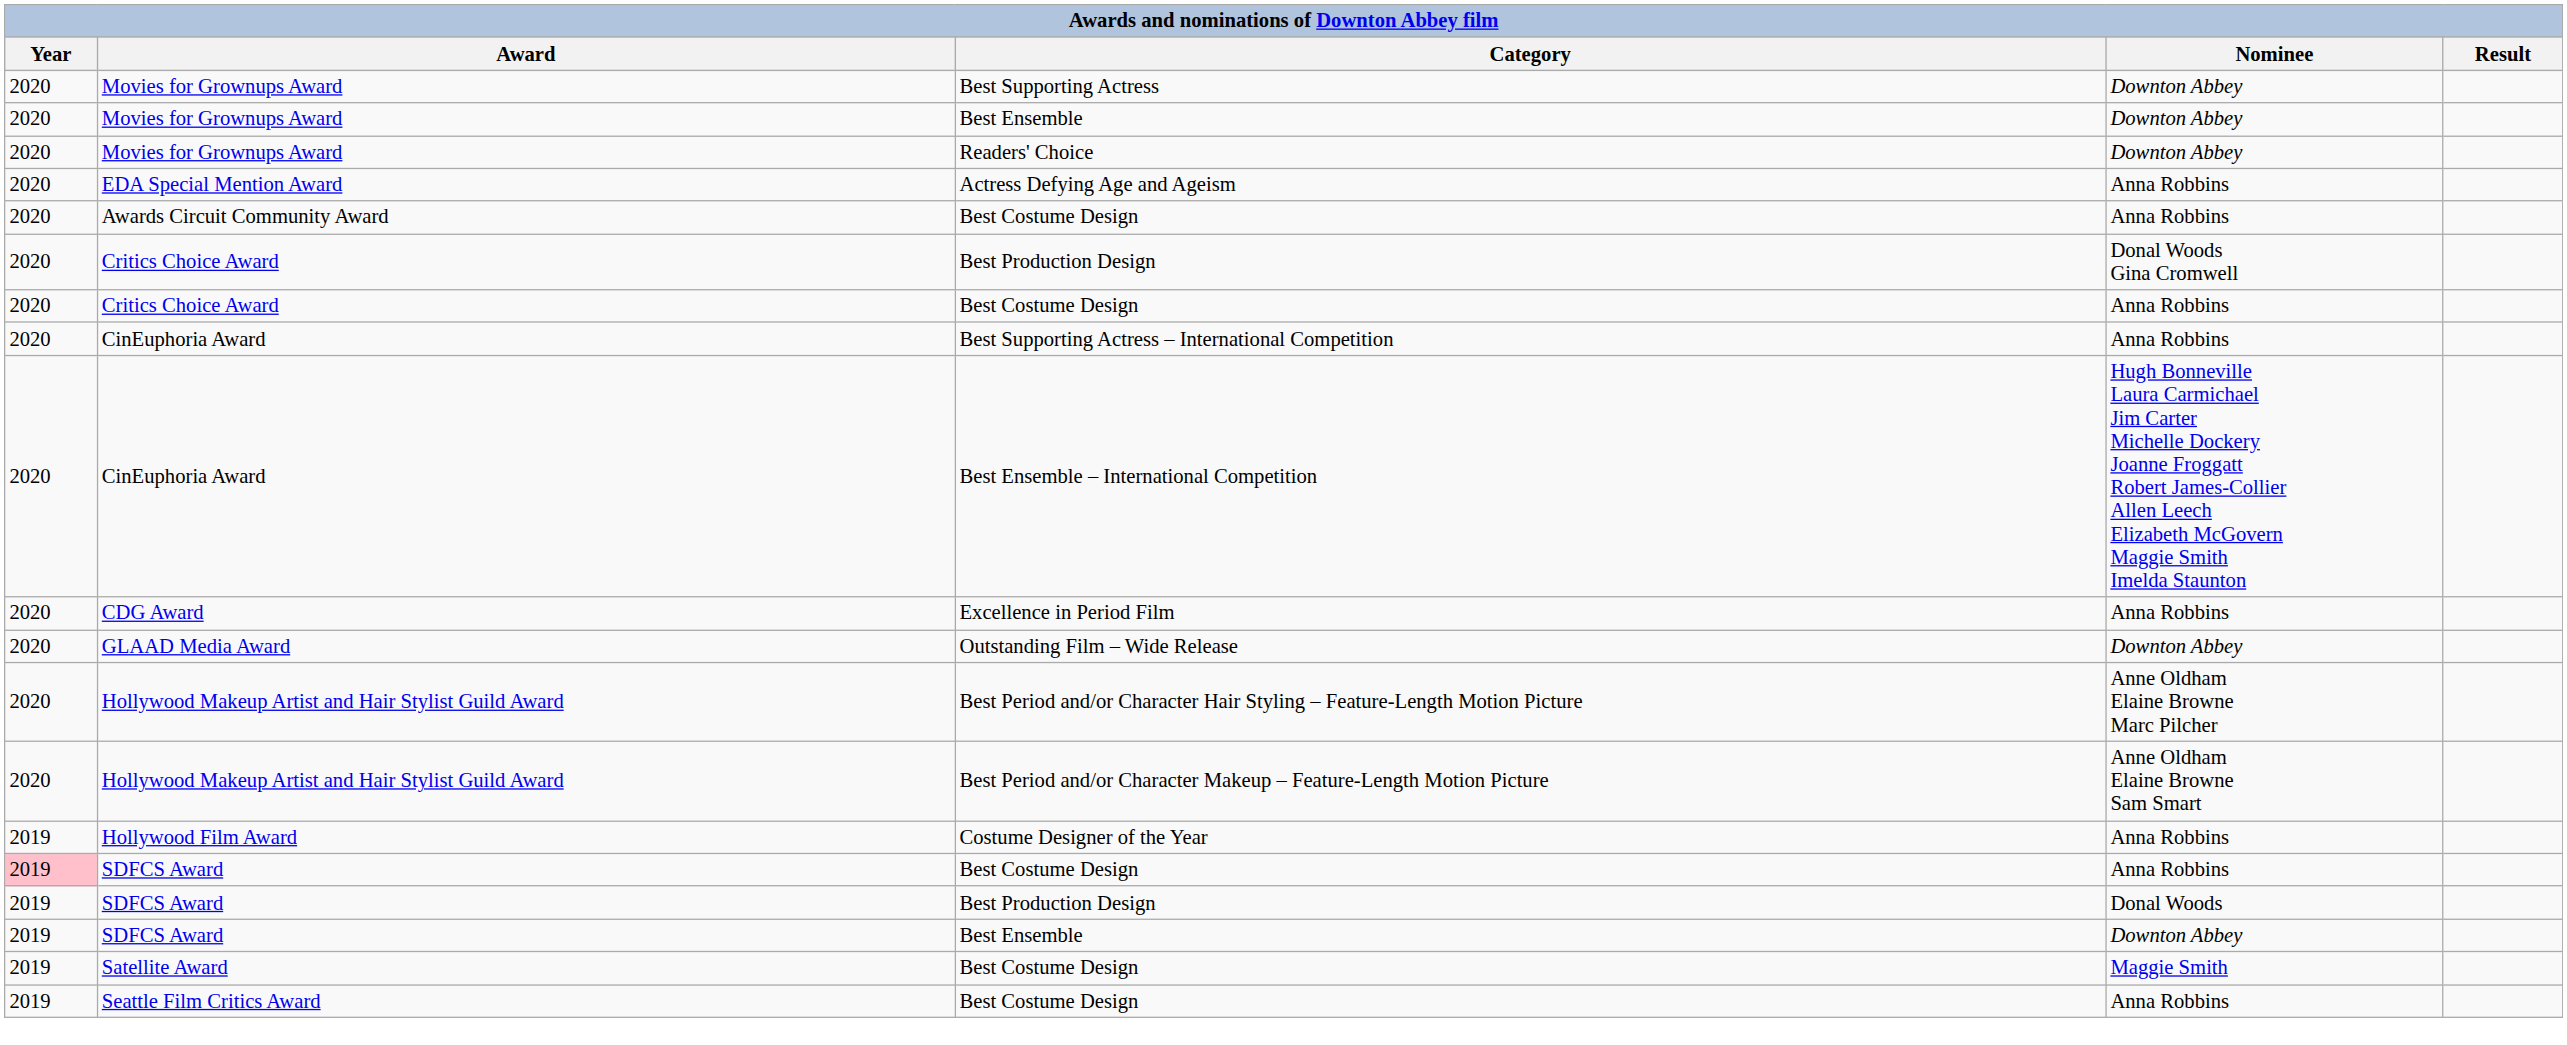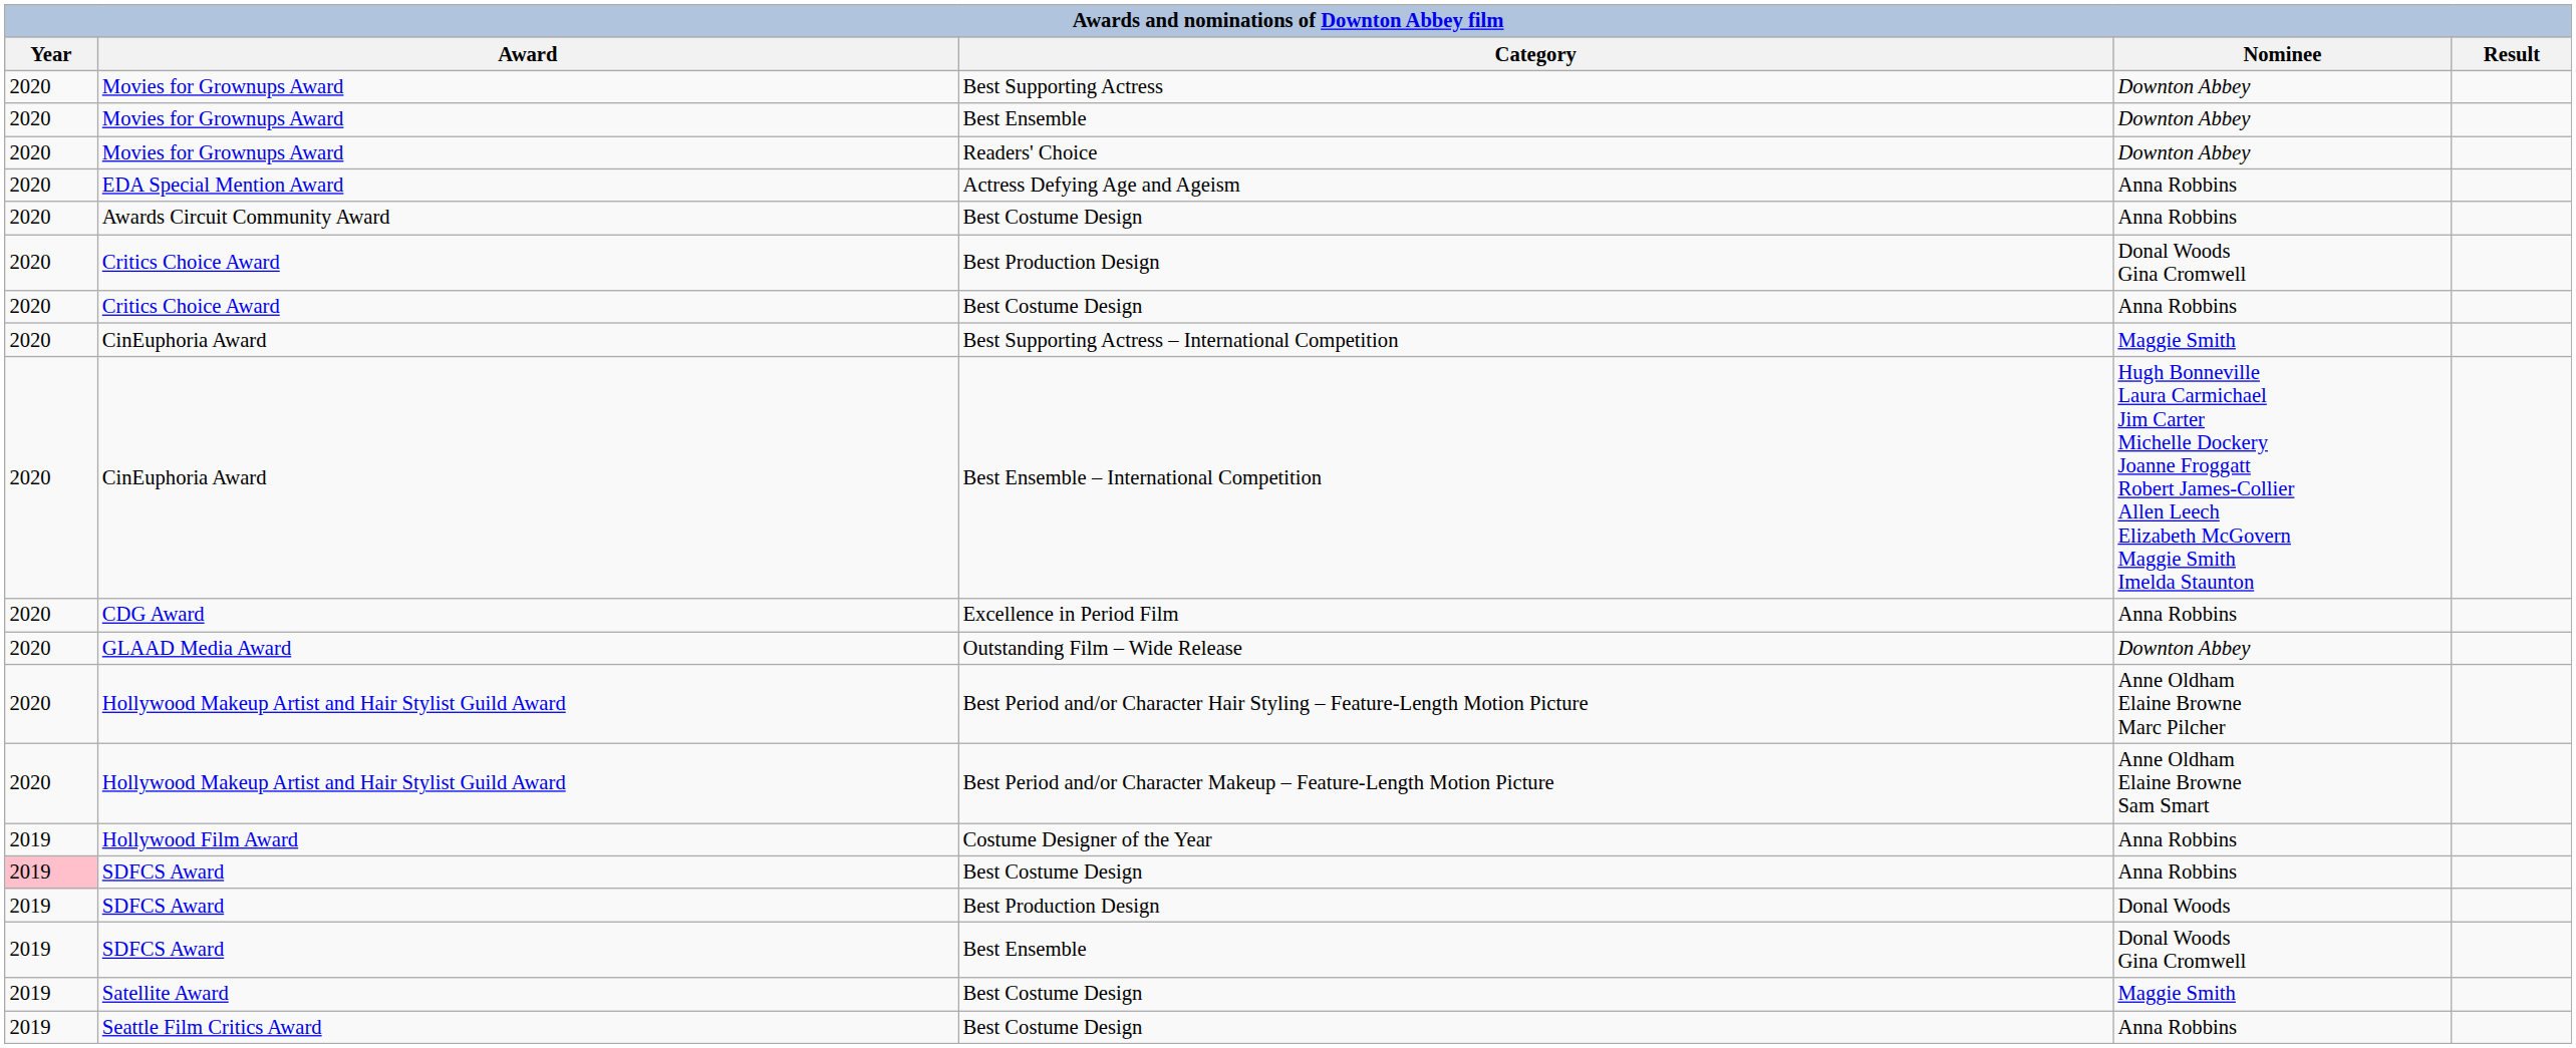 <table class="wikitable" style="width:100%;">
 <tr style="background:#ccc; text-align:center;">
 <th colspan="6" style="background: LightSteelBlue;">Awards and nominations of <a href='#'>Downton Abbey film</a></th>
 </tr>
 <tr style="background:#ccc; text-align:center;">
 <th>Year</th>
 <th>Award</th>
 <th>Category</th>
 <th>Nominee</th>
 <th>Result</th>
 </tr>
 <tr>
 <td>2020</td>
 <td><a href='#'>Movies for Grownups Award</a></td>
 <td>Best Supporting Actress</td>
 <td><em>Downton Abbey</em></td>
 <td></td>
 </tr>
 <tr>
 <td>2020</td>
 <td><a href='#'>Movies for Grownups Award</a></td>
 <td>Best Ensemble</td>
 <td><em>Downton Abbey</em></td>
 <td></td>
 </tr>
 <tr>
 <td>2020</td>
 <td><a href='#'>Movies for Grownups Award</a></td>
 <td>Readers' Choice</td>
 <td><em>Downton Abbey</em></td>
 <td></td>
 </tr>
 <tr>
 <td>2020</td>
 <td><a href='#'>EDA Special Mention Award</a></td>
 <td>Actress Defying Age and Ageism</td>
 <td>Anna Robbins</td>
 <td></td>
 </tr>
 <tr>
 <td>2020</td>
 <td>Awards Circuit Community Award</td>
 <td>Best Costume Design</td>
 <td>Anna Robbins</td>
 <td></td>
 </tr>
 <tr>
 <td>2020</td>
 <td><a href='#'>Critics Choice Award</a></td>
 <td>Best Production Design</td>
 <td>Donal Woods<br>Gina Cromwell</td>
 <td></td>
 </tr>
 <tr>
 <td>2020</td>
 <td><a href='#'>Critics Choice Award</a></td>
 <td>Best Costume Design</td>
 <td>Anna Robbins</td>
 <td></td>
 </tr>
 <tr>
 <td>2020</td>
 <td>CinEuphoria Award</td>
 <td>Best Supporting Actress – International Competition</td>
-<td>Anna Robbins</td>
+<td><a href='#'>Maggie Smith</a></td>
 <td></td>
 </tr>
 <tr>
 <td>2020</td>
 <td>CinEuphoria Award</td>
 <td>Best Ensemble – International Competition</td>
 <td><a href='#'>Hugh Bonneville</a><br><a href='#'>Laura Carmichael</a><br><a href='#'>Jim Carter</a><br><a href='#'>Michelle Dockery</a><br><a href='#'>Joanne Froggatt</a><br><a href='#'>Robert James-Collier</a><br><a href='#'>Allen Leech</a><br><a href='#'>Elizabeth McGovern</a><br><a href='#'>Maggie Smith</a><br><a href='#'>Imelda Staunton</a></td>
 <td></td>
 </tr>
 <tr>
 <td>2020</td>
 <td><a href='#'>CDG Award</a></td>
 <td>Excellence in Period Film</td>
 <td>Anna Robbins</td>
 <td></td>
 </tr>
 <tr>
 <td>2020</td>
 <td><a href='#'>GLAAD Media Award</a></td>
 <td>Outstanding Film – Wide Release</td>
 <td><em>Downton Abbey</em></td>
 <td></td>
 </tr>
 <tr>
 <td>2020</td>
 <td><a href='#'>Hollywood Makeup Artist and Hair Stylist Guild Award</a></td>
 <td>Best Period and/or Character Hair Styling – Feature-Length Motion Picture</td>
 <td>Anne Oldham<br>Elaine Browne<br>Marc Pilcher</td>
 <td></td>
 </tr>
 <tr>
 <td>2020</td>
 <td><a href='#'>Hollywood Makeup Artist and Hair Stylist Guild Award</a></td>
 <td>Best Period and/or Character Makeup – Feature-Length Motion Picture</td>
 <td>Anne Oldham<br>Elaine Browne<br>Sam Smart</td>
 <td></td>
 </tr>
 <tr>
 <td>2019</td>
 <td><a href='#'>Hollywood Film Award</a></td>
 <td>Costume Designer of the Year</td>
 <td>Anna Robbins</td>
 <td></td>
 </tr>
 <tr>
 <td style="background: pink;">2019</td>
 <td><a href='#'>SDFCS Award</a></td>
 <td>Best Costume Design</td>
 <td>Anna Robbins</td>
 <td></td>
 </tr>
 <tr>
 <td>2019</td>
 <td><a href='#'>SDFCS Award</a></td>
 <td>Best Production Design</td>
 <td>Donal Woods</td>
 <td></td>
 </tr>
 <tr>
 <td>2019</td>
 <td><a href='#'>SDFCS Award</a></td>
 <td>Best Ensemble</td>
-<td><em>Downton Abbey</em></td>
+<td>Donal Woods<br>Gina Cromwell</td>
 <td></td>
 </tr>
 <tr>
 <td>2019</td>
 <td><a href='#'>Satellite Award</a></td>
 <td>Best Costume Design</td>
 <td><a href='#'>Maggie Smith</a></td>
 <td></td>
 </tr>
 <tr>
 <td>2019</td>
 <td><a href='#'>Seattle Film Critics Award</a></td>
 <td>Best Costume Design</td>
 <td>Anna Robbins</td>
 <td></td>
 </tr>
 </table>
